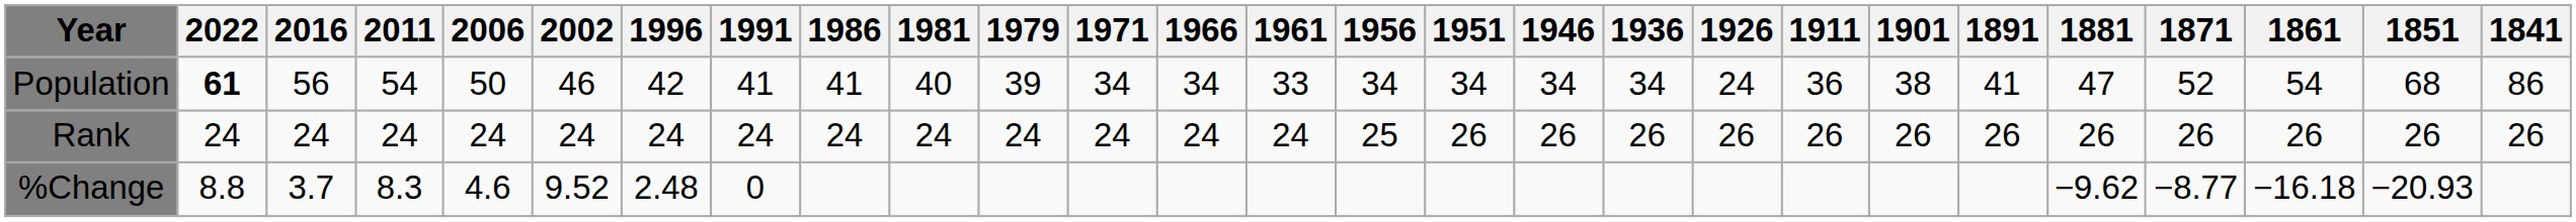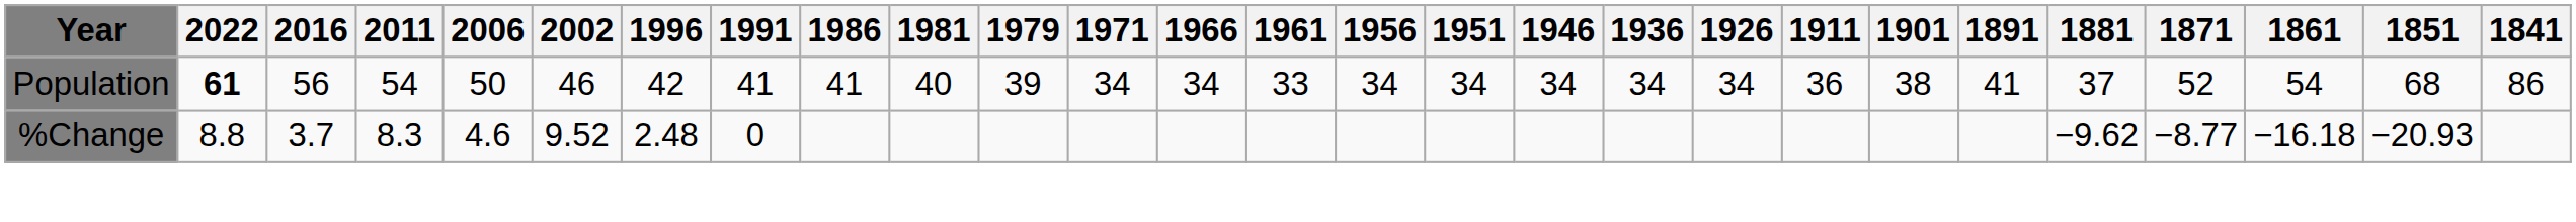 <table class="wikitable">
 <tr>
 <th style="background:grey;">Year</th>
 <th>2022</th>
 <th>2016</th>
 <th>2011</th>
 <th>2006</th>
 <th>2002</th>
 <th>1996</th>
 <th>1991</th>
 <th>1986</th>
 <th>1981</th>
 <th>1979</th>
 <th>1971</th>
 <th>1966</th>
 <th>1961</th>
 <th>1956</th>
 <th>1951</th>
 <th>1946</th>
 <th>1936</th>
 <th>1926</th>
 <th>1911</th>
 <th>1901</th>
 <th>1891</th>
 <th>1881</th>
 <th>1871</th>
 <th>1861</th>
 <th>1851</th>
 <th>1841</th>
 </tr>
 <tr align="center">
 <td style="background:grey;">Population</td>
 <td><strong>61</strong></td>
 <td>56</td>
 <td>54</td>
 <td>50</td>
 <td>46</td>
 <td>42</td>
 <td>41</td>
 <td>41</td>
 <td>40</td>
 <td>39</td>
 <td>34</td>
 <td>34</td>
 <td>33</td>
 <td>34</td>
 <td>34</td>
 <td>34</td>
 <td>34</td>
-<td>24</td>
+<td>34</td>
 <td>36</td>
 <td>38</td>
 <td>41</td>
-<td>47</td>
+<td>37</td>
 <td>52</td>
 <td>54</td>
 <td>68</td>
 <td>86</td>
-</tr>
-<tr align="center">
-<td style="background:grey;">Rank</td>
-<td>24</td>
-<td>24</td>
-<td>24</td>
-<td>24</td>
-<td>24</td>
-<td>24</td>
-<td>24</td>
-<td>24</td>
-<td>24</td>
-<td>24</td>
-<td>24</td>
-<td>24</td>
-<td>24</td>
-<td>25</td>
-<td>26</td>
-<td>26</td>
-<td>26</td>
-<td>26</td>
-<td>26</td>
-<td>26</td>
-<td>26</td>
-<td>26</td>
-<td>26</td>
-<td>26</td>
-<td>26</td>
-<td>26</td>
 </tr>
 <tr align="center">
 <td style="background:grey;">%Change</td>
 <td>8.8</td>
 <td>3.7</td>
 <td>8.3</td>
 <td>4.6</td>
 <td>9.52</td>
 <td>2.48</td>
 <td>0</td>
 <td></td>
 <td></td>
 <td></td>
 <td></td>
 <td></td>
 <td></td>
 <td></td>
 <td></td>
 <td></td>
 <td></td>
 <td></td>
 <td></td>
 <td></td>
 <td></td>
 <td>−9.62</td>
 <td>−8.77</td>
 <td>−16.18</td>
 <td>−20.93</td>
 <td></td>
 </tr>
 </table>
